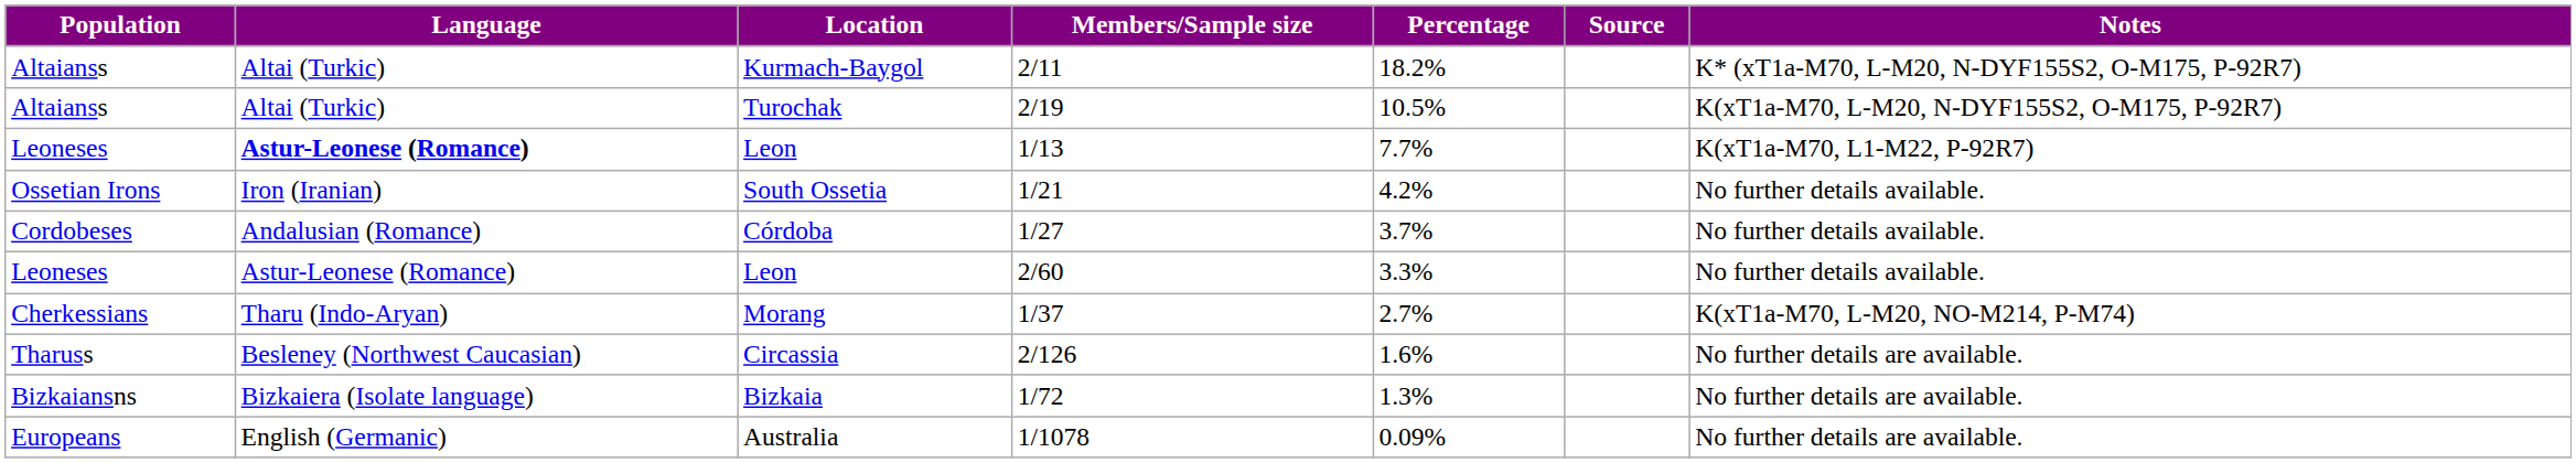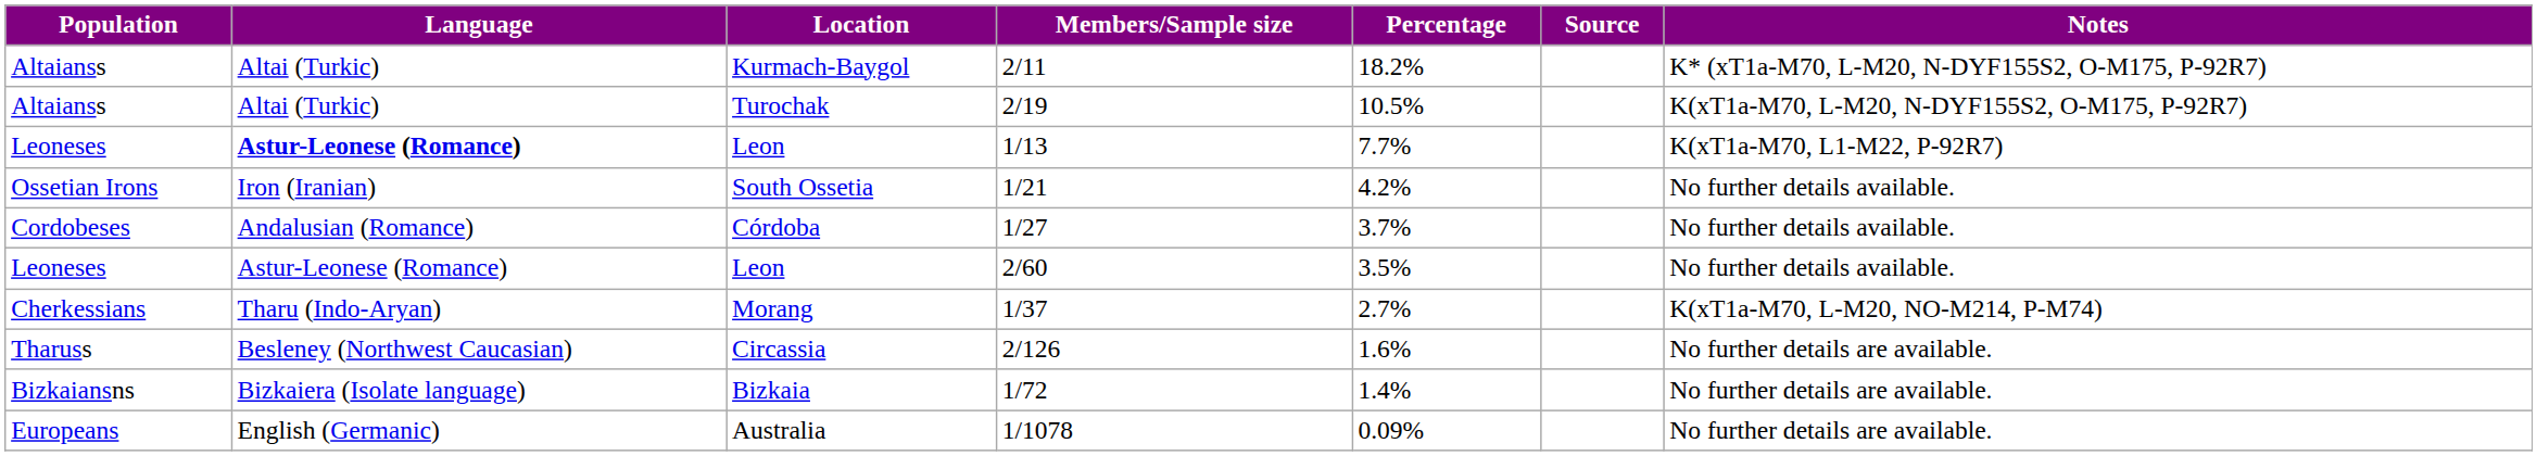 <table class="wikitable floatright" style="width:100%; background:white">
 <tr>
 <th style="background:Purple; color:Snow;">Population</th>
 <th style="background:Purple; color:Snow;">Language</th>
 <th style="background:Purple; color:Snow;">Location</th>
 <th style="background:Purple; color:Snow;">Members/Sample size</th>
 <th style="background:Purple; color:Snow;">Percentage</th>
 <th style="background:Purple; color:Snow;">Source</th>
 <th style="background:Purple; color:Snow;">Notes</th>
 </tr>
 <tr>
 <td><a href='#'>Altaians</a>s</td>
 <td><a href='#'>Altai</a> (<a href='#'>Turkic</a>)</td>
 <td><a href='#'>Kurmach-Baygol</a></td>
 <td>2/11</td>
 <td>18.2%</td>
 <td></td>
 <td>K* (xT1a-M70, L-M20, N-DYF155S2, O-M175, P-92R7)</td>
 </tr>
 <tr>
 <td><a href='#'>Altaians</a>s</td>
 <td><a href='#'>Altai</a> (<a href='#'>Turkic</a>)</td>
 <td><a href='#'>Turochak</a></td>
 <td>2/19</td>
 <td>10.5%</td>
 <td></td>
 <td>K(xT1a-M70, L-M20, N-DYF155S2, O-M175, P-92R7)</td>
 </tr>
 <tr>
 <td><a href='#'>Leoneses</a></td>
 <td><strong><a href='#'>Astur-Leonese</a> (<a href='#'>Romance</a>)</strong></td>
 <td><a href='#'>Leon</a></td>
 <td>1/13</td>
 <td>7.7%</td>
 <td></td>
 <td>K(xT1a-M70, L1-M22, P-92R7)</td>
 </tr>
 <tr>
 <td><a href='#'>Ossetian Irons</a></td>
 <td><a href='#'>Iron</a> (<a href='#'>Iranian</a>)</td>
 <td><a href='#'>South Ossetia</a></td>
 <td>1/21</td>
 <td>4.2%</td>
 <td></td>
 <td>No further details available.</td>
 </tr>
 <tr>
 <td><a href='#'>Cordobeses</a></td>
 <td><a href='#'>Andalusian</a> (<a href='#'>Romance</a>)</td>
 <td><a href='#'>Córdoba</a></td>
 <td>1/27</td>
 <td>3.7%</td>
 <td></td>
 <td>No further details available.</td>
 </tr>
 <tr>
 <td><a href='#'>Leoneses</a></td>
 <td><a href='#'>Astur-Leonese</a> (<a href='#'>Romance</a>)</td>
 <td><a href='#'>Leon</a></td>
 <td>2/60</td>
-<td>3.3%</td>
+<td>3.5%</td>
 <td></td>
 <td>No further details available.</td>
 </tr>
 <tr>
 <td><a href='#'>Cherkessians</a></td>
 <td><a href='#'>Tharu</a> (<a href='#'>Indo-Aryan</a>)</td>
 <td><a href='#'>Morang</a></td>
 <td>1/37</td>
 <td>2.7%</td>
 <td></td>
 <td>K(xT1a-M70, L-M20, NO-M214, P-M74)</td>
 </tr>
 <tr>
 <td><a href='#'>Tharus</a>s</td>
 <td><a href='#'>Besleney</a> (<a href='#'>Northwest Caucasian</a>)</td>
 <td><a href='#'>Circassia</a></td>
 <td>2/126</td>
 <td>1.6%</td>
 <td></td>
 <td>No further details are available.</td>
 </tr>
 <tr>
 <td><a href='#'>Bizkaians</a>ns</td>
 <td><a href='#'>Bizkaiera</a> (<a href='#'>Isolate language</a>)</td>
 <td><a href='#'>Bizkaia</a></td>
 <td>1/72</td>
-<td>1.3%</td>
+<td>1.4%</td>
 <td></td>
 <td>No further details are available.</td>
 </tr>
 <tr>
 <td><a href='#'>Europeans</a></td>
 <td>English (<a href='#'>Germanic</a>)</td>
 <td>Australia</td>
 <td>1/1078</td>
 <td>0.09%</td>
 <td></td>
 <td>No further details are available.</td>
 </tr>
 </table>
